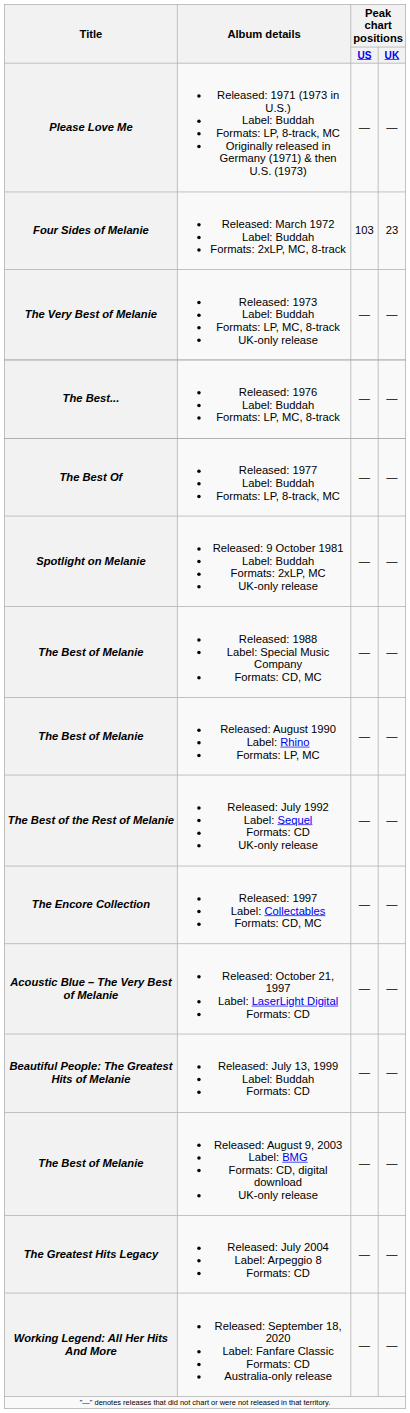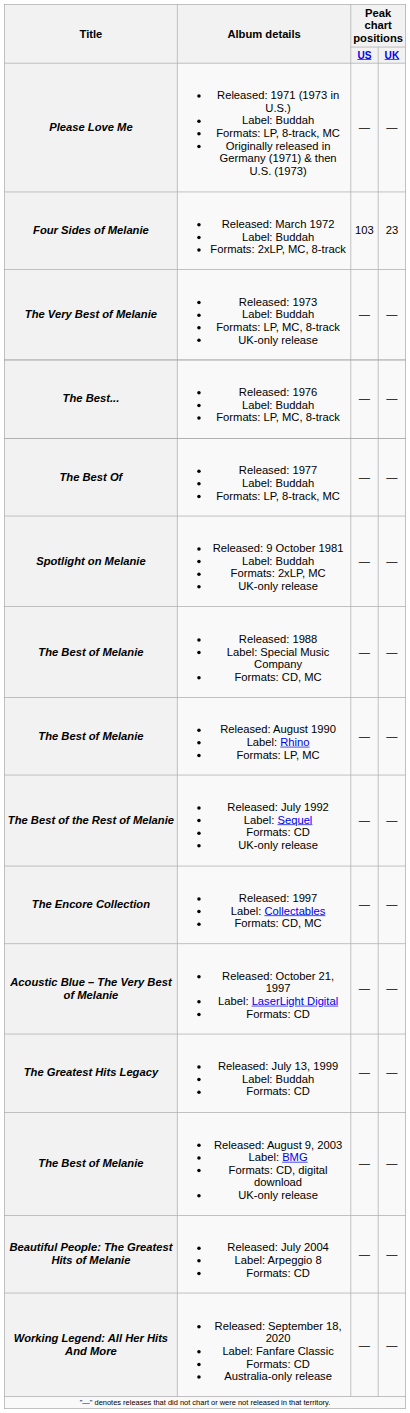 <table class="wikitable plainrowheaders" style="text-align:center;">
 <tr>
 <th rowspan="2" scope="col" style="width:15em;">Title</th>
 <th rowspan="2" scope="col" style="width:15em;">Album details</th>
 <th colspan="2">Peak chart<br>positions</th>
 </tr>
 <tr>
 <th scope="col" style="width:2em;font-size:90%;"><a href='#'>US</a><br></th>
 <th scope="col" style="width:2em;font-size:90%;"><a href='#'>UK</a><br></th>
 </tr>
 <tr>
 <th scope="row"><em>Please Love Me</em></th>
 <td><br><ul><li>Released: 1971 (1973 in U.S.)</li><li>Label: Buddah</li><li>Formats: LP, 8-track, MC</li><li>Originally released in Germany (1971) & then U.S. (1973)</li></ul></td>
 <td>—</td>
 <td>—</td>
 </tr>
 <tr>
 <th scope="row"><em>Four Sides of Melanie</em></th>
 <td><br><ul><li>Released: March 1972</li><li>Label: Buddah</li><li>Formats: 2xLP, MC, 8-track</li></ul></td>
 <td>103</td>
 <td>23</td>
 </tr>
 <tr>
 <th scope="row"><em>The Very Best of Melanie</em></th>
 <td><br><ul><li>Released: 1973</li><li>Label: Buddah</li><li>Formats: LP, MC, 8-track</li><li>UK-only release</li></ul></td>
 <td>—</td>
 <td>—</td>
 </tr>
 <tr>
 </tr>
 <tr>
 <th scope="row"><em>The Best...</em></th>
 <td><br><ul><li>Released: 1976</li><li>Label: Buddah</li><li>Formats: LP, MC, 8-track</li></ul></td>
 <td>—</td>
 <td>—</td>
 </tr>
 <tr>
 </tr>
 <tr>
 <th scope="row"><em>The Best Of</em></th>
 <td><br><ul><li>Released: 1977</li><li>Label: Buddah</li><li>Formats: LP, 8-track, MC</li></ul></td>
 <td>—</td>
 <td>—</td>
 </tr>
 <tr>
 <th scope="row"><em>Spotlight on Melanie</em></th>
 <td><br><ul><li>Released: 9 October 1981</li><li>Label: Buddah</li><li>Formats: 2xLP, MC</li><li>UK-only release</li></ul></td>
 <td>—</td>
 <td>—</td>
 </tr>
 <tr>
 <th scope="row"><em>The Best of Melanie</em></th>
 <td><br><ul><li>Released: 1988</li><li>Label: Special Music Company</li><li>Formats: CD, MC</li></ul></td>
 <td>—</td>
 <td>—</td>
 </tr>
 <tr>
 <th scope="row"><em>The Best of Melanie</em></th>
 <td><br><ul><li>Released: August 1990</li><li>Label: <a href='#'>Rhino</a></li><li>Formats: LP, MC</li></ul></td>
 <td>—</td>
 <td>—</td>
 </tr>
 <tr>
 <th scope="row"><em>The Best of the Rest of Melanie</em></th>
 <td><br><ul><li>Released: July 1992</li><li>Label: <a href='#'>Sequel</a></li><li>Formats: CD</li><li>UK-only release</li></ul></td>
 <td>—</td>
 <td>—</td>
 </tr>
 <tr>
 <th scope="row"><em>The Encore Collection</em></th>
 <td><br><ul><li>Released: 1997</li><li>Label: <a href='#'>Collectables</a></li><li>Formats: CD, MC</li></ul></td>
 <td>—</td>
 <td>—</td>
 </tr>
 <tr>
 <th scope="row"><em>Acoustic Blue – The Very Best of Melanie</em></th>
 <td><br><ul><li>Released: October 21, 1997</li><li>Label: <a href='#'>LaserLight Digital</a></li><li>Formats: CD</li></ul></td>
 <td>—</td>
 <td>—</td>
 </tr>
 <tr>
-<th scope="row"><em>Beautiful People: The Greatest Hits of Melanie</em></th>
+<th scope="row"><em>The Greatest Hits Legacy</em></th>
 <td><br><ul><li>Released: July 13, 1999</li><li>Label: Buddah</li><li>Formats: CD</li></ul></td>
 <td>—</td>
 <td>—</td>
 </tr>
 <tr>
 <th scope="row"><em>The Best of Melanie</em></th>
 <td><br><ul><li>Released: August 9, 2003</li><li>Label: <a href='#'>BMG</a></li><li>Formats: CD, digital download</li><li>UK-only release</li></ul></td>
 <td>—</td>
 <td>—</td>
 </tr>
 <tr>
-<th scope="row"><em>The Greatest Hits Legacy</em></th>
+<th scope="row"><em>Beautiful People: The Greatest Hits of Melanie</em></th>
 <td><br><ul><li>Released: July 2004</li><li>Label: Arpeggio 8</li><li>Formats: CD</li></ul></td>
 <td>—</td>
 <td>—</td>
 </tr>
 <tr>
 <th scope="row"><em>Working Legend: All Her Hits And More</em></th>
 <td><br><ul><li>Released: September 18, 2020</li><li>Label: Fanfare Classic</li><li>Formats: CD</li><li>Australia-only release</li></ul></td>
 <td>—</td>
 <td>—</td>
 </tr>
 <tr>
 <td colspan="4" style="font-size:8pt">"—" denotes releases that did not chart or were not released in that territory.</td>
 </tr>
 </table>
